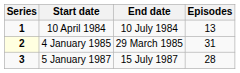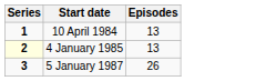 <table class="wikitable" style="text-align:center;">
 <tr>
 <th>Series</th>
 <th>Start date</th>
-<th>End date</th>
 <th>Episodes</th>
 </tr>
 <tr>
 <td><strong>1</strong></td>
 <td>10 April 1984</td>
-<td>10 July 1984</td>
 <td>13</td>
 </tr>
 <tr>
 <td style="background: lightyellow;"><strong>2</strong></td>
 <td>4 January 1985</td>
-<td>29 March 1985</td>
-<td>31</td>
+<td>13</td>
 </tr>
 <tr>
 <td><strong>3</strong></td>
 <td>5 January 1987</td>
-<td>15 July 1987</td>
-<td>28</td>
+<td>26</td>
 </tr>
 </table>
